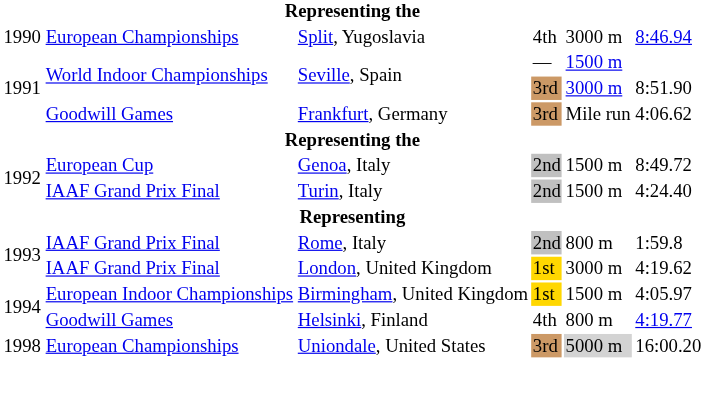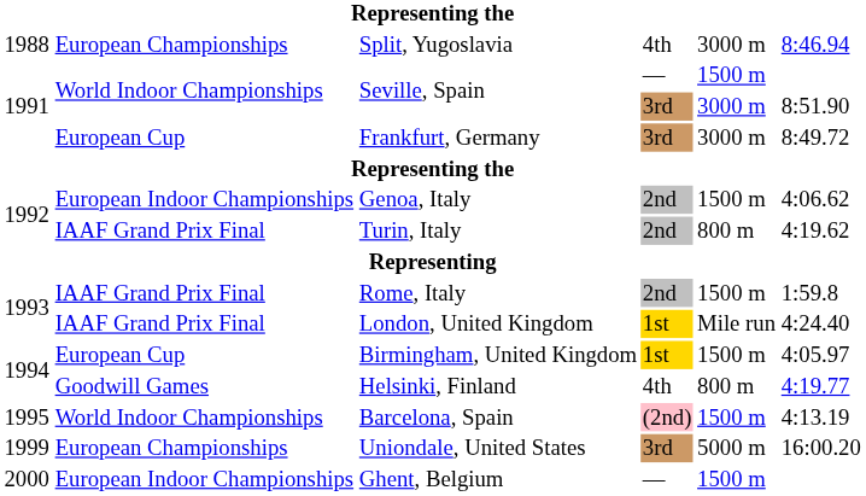 <table>
 <tr>
 <th colspan="6">Representing the </th>
 </tr>
 <tr>
-<td>1990</td>
+<td>1988</td>
 <td><a href='#'>European Championships</a></td>
 <td><a href='#'>Split</a>, Yugoslavia</td>
 <td>4th</td>
 <td>3000 m</td>
 <td><a href='#'>8:46.94</a></td>
 </tr>
 <tr>
 <td rowspan=3>1991</td>
 <td rowspan=2><a href='#'>World Indoor Championships</a></td>
 <td rowspan=2><a href='#'>Seville</a>, Spain</td>
 <td>—</td>
 <td><a href='#'>1500 m</a></td>
 <td></td>
 </tr>
 <tr>
 <td bgcolor=cc9966>3rd</td>
 <td><a href='#'>3000 m</a></td>
 <td>8:51.90</td>
 </tr>
 <tr>
-<td><a href='#'>Goodwill Games</a></td>
+<td><a href='#'>European Cup</a></td>
 <td><a href='#'>Frankfurt</a>, Germany</td>
 <td bgcolor=cc9966>3rd</td>
-<td>Mile run</td>
-<td>4:06.62</td>
+<td>3000 m</td>
+<td>8:49.72</td>
 </tr>
 <tr>
 <th colspan="6">Representing the </th>
 </tr>
 <tr>
 <td rowspan=2>1992</td>
-<td><a href='#'>European Cup</a></td>
+<td><a href='#'>European Indoor Championships</a></td>
 <td><a href='#'>Genoa</a>, Italy</td>
 <td bgcolor=silver>2nd</td>
 <td>1500 m</td>
-<td>8:49.72</td>
+<td>4:06.62</td>
 </tr>
 <tr>
 <td><a href='#'>IAAF Grand Prix Final</a></td>
 <td><a href='#'>Turin</a>, Italy</td>
 <td bgcolor=silver>2nd</td>
-<td>1500 m</td>
-<td>4:24.40</td>
+<td>800 m</td>
+<td>4:19.62</td>
 </tr>
 <tr>
 <th colspan="6">Representing </th>
 </tr>
 <tr>
 <td rowspan=2>1993</td>
 <td><a href='#'>IAAF Grand Prix Final</a></td>
 <td><a href='#'>Rome</a>, Italy</td>
 <td bgcolor=silver>2nd</td>
-<td>800 m</td>
+<td>1500 m</td>
 <td>1:59.8</td>
 </tr>
 <tr>
 <td><a href='#'>IAAF Grand Prix Final</a></td>
 <td><a href='#'>London</a>, United Kingdom</td>
 <td bgcolor=gold>1st</td>
-<td>3000 m</td>
-<td>4:19.62</td>
+<td>Mile run</td>
+<td>4:24.40</td>
 </tr>
 <tr>
 <td rowspan=2>1994</td>
-<td><a href='#'>European Indoor Championships</a></td>
+<td><a href='#'>European Cup</a></td>
 <td><a href='#'>Birmingham</a>, United Kingdom</td>
 <td bgcolor=gold>1st</td>
 <td>1500 m</td>
 <td>4:05.97</td>
 </tr>
 <tr>
 <td><a href='#'>Goodwill Games</a></td>
 <td><a href='#'>Helsinki</a>, Finland</td>
 <td>4th</td>
 <td>800 m</td>
 <td><a href='#'>4:19.77</a></td>
 </tr>
 <tr>
-<td>1998</td>
+<td>1995</td>
+<td><a href='#'>World Indoor Championships</a></td>
+<td><a href='#'>Barcelona</a>, Spain</td>
+<td bgcolor=pink> (2nd)</td>
+<td><a href='#'>1500 m</a></td>
+<td>4:13.19</td>
+</tr>
+<tr>
+<td>1999</td>
 <td><a href='#'>European Championships</a></td>
 <td><a href='#'>Uniondale</a>, United States</td>
 <td bgcolor=cc9966>3rd</td>
-<td style="background: lightgrey;">5000 m</td>
+<td>5000 m</td>
 <td>16:00.20</td>
 </tr>
+<tr>
+<td>2000</td>
+<td><a href='#'>European Indoor Championships</a></td>
+<td><a href='#'>Ghent</a>, Belgium</td>
+<td>—</td>
+<td><a href='#'>1500 m</a></td>
+<td></td>
+</tr>
 </table>
